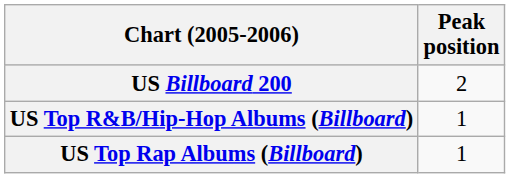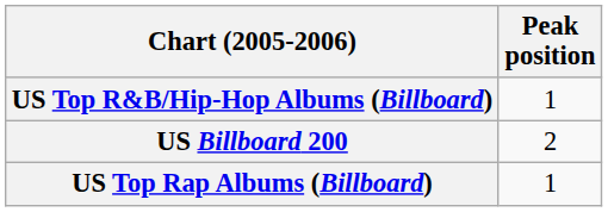 <table class="wikitable sortable plainrowheaders">
 <tr>
 <th scope="col">Chart (2005-2006)</th>
 <th scope="col">Peak<br>position</th>
 </tr>
 <tr>
+<th scope="row">US <a href='#'>Top R&B/Hip-Hop Albums</a> (<em><a href='#'>Billboard</a></em>)</th>
+<td style="text-align:center;">1</td>
+</tr>
+<tr>
 <th scope="row">US <a href='#'><em>Billboard</em> 200</a></th>
 <td style="text-align:center;">2</td>
-</tr>
-<tr>
-<th scope="row">US <a href='#'>Top R&B/Hip-Hop Albums</a> (<em><a href='#'>Billboard</a></em>)</th>
-<td style="text-align:center;">1</td>
 </tr>
 <tr>
 <th scope="row">US <a href='#'>Top Rap Albums</a> (<em><a href='#'>Billboard</a></em>)</th>
 <td style="text-align:center;">1</td>
 </tr>
 </table>
